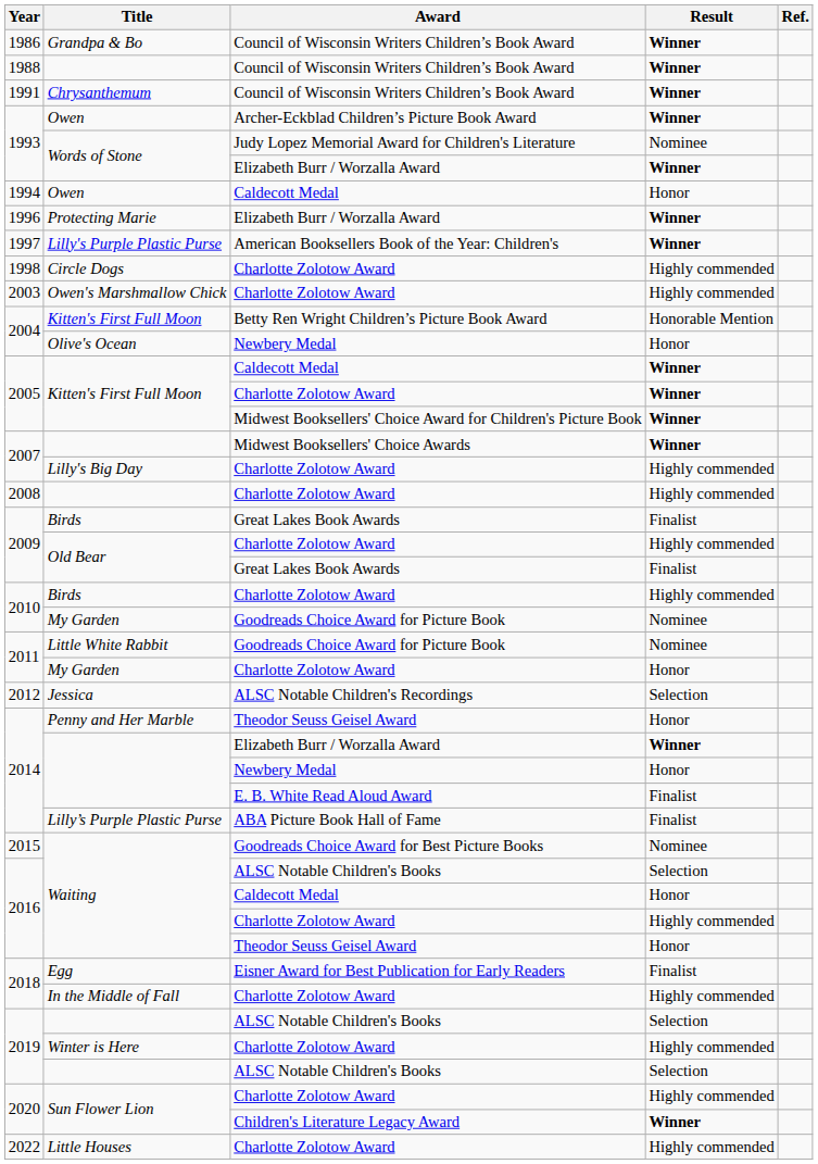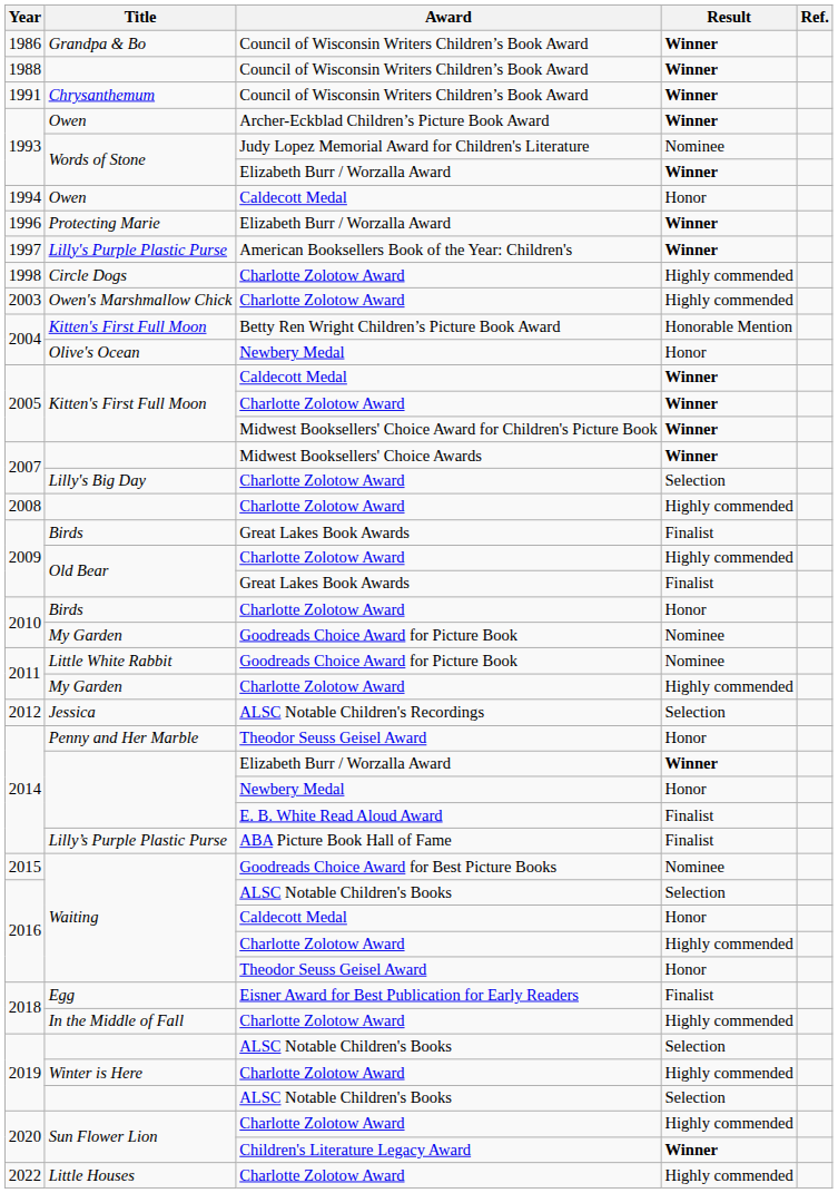 <table class="wikitable sortable mw-collapsible">
 <tr>
 <th>Year</th>
 <th>Title</th>
 <th>Award</th>
 <th>Result</th>
 <th>Ref.</th>
 </tr>
 <tr>
 <td>1986</td>
 <td><em>Grandpa & Bo</em></td>
 <td>Council of Wisconsin Writers Children’s Book Award</td>
 <td><strong>Winner</strong></td>
 <td></td>
 </tr>
 <tr>
 <td>1988</td>
 <td><em></em></td>
 <td>Council of Wisconsin Writers Children’s Book Award</td>
 <td><strong>Winner</strong></td>
 <td></td>
 </tr>
 <tr>
 <td>1991</td>
 <td><em><a href='#'>Chrysanthemum</a></em></td>
 <td>Council of Wisconsin Writers Children’s Book Award</td>
 <td><strong>Winner</strong></td>
 <td></td>
 </tr>
 <tr>
 <td rowspan="3">1993</td>
 <td><em>Owen</em></td>
 <td>Archer-Eckblad Children’s Picture Book Award</td>
 <td><strong>Winner</strong></td>
 <td></td>
 </tr>
 <tr>
 <td rowspan="2"><em>Words of Stone</em></td>
 <td>Judy Lopez Memorial Award for Children's Literature</td>
 <td>Nominee</td>
 <td></td>
 </tr>
 <tr>
 <td>Elizabeth Burr / Worzalla Award</td>
 <td><strong>Winner</strong></td>
 <td></td>
 </tr>
 <tr>
 <td>1994</td>
 <td><em>Owen</em></td>
 <td><a href='#'>Caldecott Medal</a></td>
 <td>Honor</td>
 <td></td>
 </tr>
 <tr>
 <td>1996</td>
 <td><em>Protecting Marie</em></td>
 <td>Elizabeth Burr / Worzalla Award</td>
 <td><strong>Winner</strong></td>
 <td></td>
 </tr>
 <tr>
 <td>1997</td>
 <td><em><a href='#'>Lilly's Purple Plastic Purse</a></em></td>
 <td>American Booksellers Book of the Year: Children's</td>
 <td><strong>Winner</strong></td>
 <td></td>
 </tr>
 <tr>
 <td>1998</td>
 <td><em>Circle Dogs</em></td>
 <td><a href='#'>Charlotte Zolotow Award</a></td>
 <td>Highly commended</td>
 <td></td>
 </tr>
 <tr>
 <td>2003</td>
 <td><em>Owen's Marshmallow Chick</em></td>
 <td><a href='#'>Charlotte Zolotow Award</a></td>
 <td>Highly commended</td>
 <td></td>
 </tr>
 <tr>
 <td rowspan="2">2004</td>
 <td><em><a href='#'>Kitten's First Full Moon</a></em></td>
 <td>Betty Ren Wright Children’s Picture Book Award</td>
 <td>Honorable Mention</td>
 <td></td>
 </tr>
 <tr>
 <td><em>Olive's Ocean</em></td>
 <td><a href='#'>Newbery Medal</a></td>
 <td>Honor</td>
 <td></td>
 </tr>
 <tr>
 <td rowspan="3">2005</td>
 <td rowspan="3"><em>Kitten's First Full Moon</em></td>
 <td><a href='#'>Caldecott Medal</a></td>
 <td><strong>Winner</strong></td>
 <td></td>
 </tr>
 <tr>
 <td><a href='#'>Charlotte Zolotow Award</a></td>
 <td><strong>Winner</strong></td>
 <td></td>
 </tr>
 <tr>
 <td>Midwest Booksellers' Choice Award for Children's Picture Book</td>
 <td><strong>Winner</strong></td>
 <td></td>
 </tr>
 <tr>
 <td rowspan="2">2007</td>
 <td><em></em></td>
 <td>Midwest Booksellers' Choice Awards</td>
 <td><strong>Winner</strong></td>
 <td></td>
 </tr>
 <tr>
 <td><em>Lilly's Big Day</em></td>
 <td><a href='#'>Charlotte Zolotow Award</a></td>
-<td>Highly commended</td>
+<td>Selection</td>
 <td></td>
 </tr>
 <tr>
 <td>2008</td>
 <td><em></em></td>
 <td><a href='#'>Charlotte Zolotow Award</a></td>
 <td>Highly commended</td>
 <td></td>
 </tr>
 <tr>
 <td rowspan="3">2009</td>
 <td><em>Birds</em></td>
 <td>Great Lakes Book Awards</td>
 <td>Finalist</td>
 <td></td>
 </tr>
 <tr>
 <td rowspan="2"><em>Old Bear</em></td>
 <td><a href='#'>Charlotte Zolotow Award</a></td>
 <td>Highly commended</td>
 <td></td>
 </tr>
 <tr>
 <td>Great Lakes Book Awards</td>
 <td>Finalist</td>
 <td></td>
 </tr>
 <tr>
 <td rowspan="2">2010</td>
 <td><em>Birds</em></td>
 <td><a href='#'>Charlotte Zolotow Award</a></td>
-<td>Highly commended</td>
+<td>Honor</td>
 <td></td>
 </tr>
 <tr>
 <td><em>My Garden</em></td>
 <td><a href='#'>Goodreads Choice Award</a> for Picture Book</td>
 <td>Nominee</td>
 <td></td>
 </tr>
 <tr>
 <td rowspan="2">2011</td>
 <td><em>Little White Rabbit</em></td>
 <td><a href='#'>Goodreads Choice Award</a> for Picture Book</td>
 <td>Nominee</td>
 <td></td>
 </tr>
 <tr>
 <td><em>My Garden</em></td>
 <td><a href='#'>Charlotte Zolotow Award</a></td>
-<td>Honor</td>
+<td>Highly commended</td>
 <td></td>
 </tr>
 <tr>
 <td>2012</td>
 <td><em>Jessica</em></td>
 <td><a href='#'>ALSC</a> Notable Children's Recordings</td>
 <td>Selection</td>
 <td></td>
 </tr>
 <tr>
 <td rowspan="5">2014</td>
 <td><em>Penny and Her Marble</em></td>
 <td><a href='#'>Theodor Seuss Geisel Award</a></td>
 <td>Honor</td>
 <td></td>
 </tr>
 <tr>
 <td rowspan="3"><em></em></td>
 <td>Elizabeth Burr / Worzalla Award</td>
 <td><strong>Winner</strong></td>
 <td></td>
 </tr>
 <tr>
 <td><a href='#'>Newbery Medal</a></td>
 <td>Honor</td>
 <td></td>
 </tr>
 <tr>
 <td><a href='#'>E. B. White Read Aloud Award</a></td>
 <td>Finalist</td>
 <td></td>
 </tr>
 <tr>
 <td><em>Lilly’s Purple Plastic Purse</em></td>
 <td><a href='#'>ABA</a> Picture Book Hall of Fame</td>
 <td>Finalist</td>
 <td></td>
 </tr>
 <tr>
 <td>2015</td>
 <td rowspan="5"><em>Waiting</em></td>
 <td><a href='#'>Goodreads Choice Award</a> for Best Picture Books</td>
 <td>Nominee</td>
 <td></td>
 </tr>
 <tr>
 <td rowspan="4">2016</td>
 <td><a href='#'>ALSC</a> Notable Children's Books</td>
 <td>Selection</td>
 <td></td>
 </tr>
 <tr>
 <td><a href='#'>Caldecott Medal</a></td>
 <td>Honor</td>
 <td></td>
 </tr>
 <tr>
 <td><a href='#'>Charlotte Zolotow Award</a></td>
 <td>Highly commended</td>
 <td></td>
 </tr>
 <tr>
 <td><a href='#'>Theodor Seuss Geisel Award</a></td>
 <td>Honor</td>
 <td></td>
 </tr>
 <tr>
 <td rowspan="2">2018</td>
 <td><em>Egg</em></td>
 <td><a href='#'>Eisner Award for Best Publication for Early Readers</a></td>
 <td>Finalist</td>
 <td></td>
 </tr>
 <tr>
 <td><em>In the Middle of Fall</em></td>
 <td><a href='#'>Charlotte Zolotow Award</a></td>
 <td>Highly commended</td>
 <td></td>
 </tr>
 <tr>
 <td rowspan="3">2019</td>
 <td><em></em></td>
 <td><a href='#'>ALSC</a> Notable Children's Books</td>
 <td>Selection</td>
 <td></td>
 </tr>
 <tr>
 <td><em>Winter is Here</em></td>
 <td><a href='#'>Charlotte Zolotow Award</a></td>
 <td>Highly commended</td>
 <td></td>
 </tr>
 <tr>
 <td><em></em></td>
 <td><a href='#'>ALSC</a> Notable Children's Books</td>
 <td>Selection</td>
 <td></td>
 </tr>
 <tr>
 <td rowspan="2">2020</td>
 <td rowspan="2"><em>Sun Flower Lion</em></td>
 <td><a href='#'>Charlotte Zolotow Award</a></td>
 <td>Highly commended</td>
 <td></td>
 </tr>
 <tr>
 <td><a href='#'>Children's Literature Legacy Award</a></td>
 <td><strong>Winner</strong></td>
 <td></td>
 </tr>
 <tr>
 <td>2022</td>
 <td><em>Little Houses</em></td>
 <td><a href='#'>Charlotte Zolotow Award</a></td>
 <td>Highly commended</td>
 <td></td>
 </tr>
 </table>
